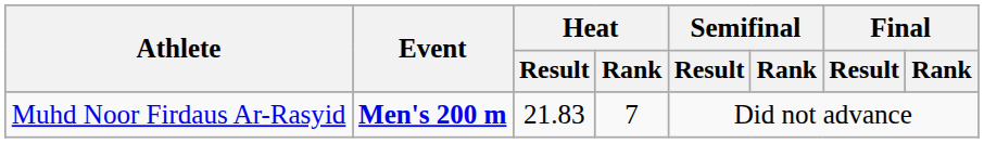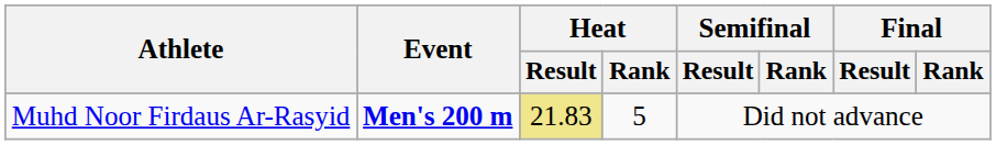 <table class="wikitable" style="font-size:90%">
 <tr>
 <th rowspan="2">Athlete</th>
 <th rowspan="2">Event</th>
 <th colspan="2">Heat</th>
 <th colspan="2">Semifinal</th>
 <th colspan="2">Final</th>
 </tr>
 <tr style="font-size:95%">
 <th>Result</th>
 <th>Rank</th>
 <th>Result</th>
 <th>Rank</th>
 <th>Result</th>
 <th>Rank</th>
 </tr>
 <tr align=center>
 <td align=left><a href='#'>Muhd Noor Firdaus Ar-Rasyid</a></td>
 <td align=left><strong><a href='#'>Men's 200 m</a></strong></td>
-<td>21.83</td>
-<td>7</td>
+<td style="background: khaki;">21.83</td>
+<td>5</td>
 <td colspan=4>Did not advance</td>
 </tr>
 </table>
